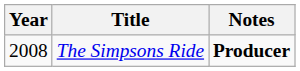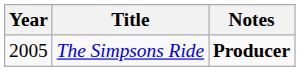 <table class="wikitable sortable">
 <tr>
 <th>Year</th>
 <th>Title</th>
 <th class="unsortable">Notes</th>
 </tr>
 <tr>
-<td>2008</td>
+<td>2005</td>
 <td><em><a href='#'>The Simpsons Ride</a></em></td>
 <td><strong>Producer</strong></td>
 </tr>
 </table>
